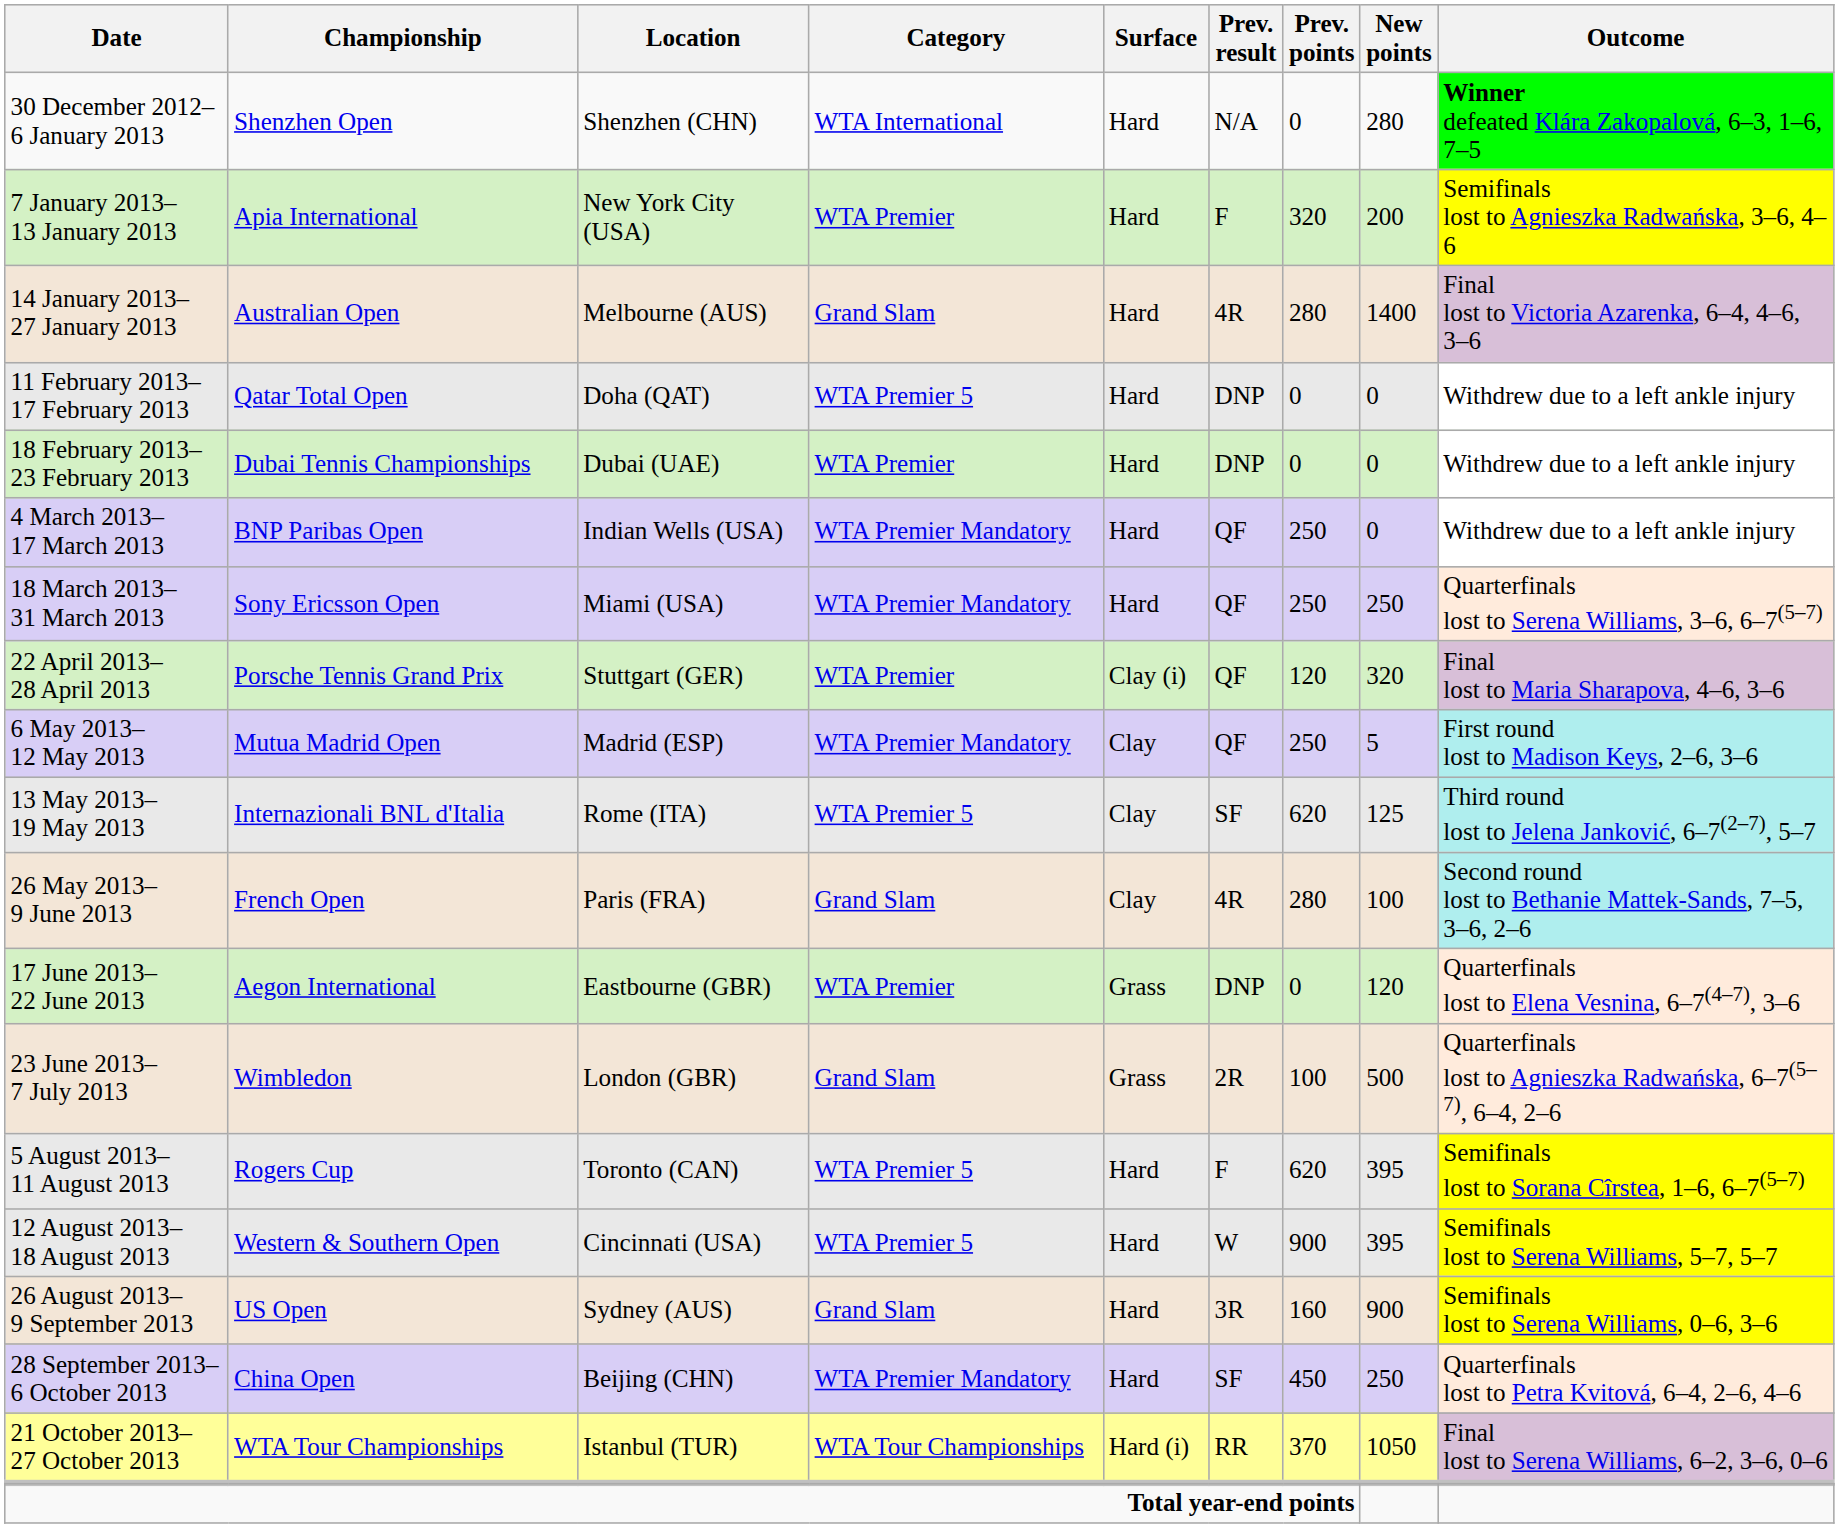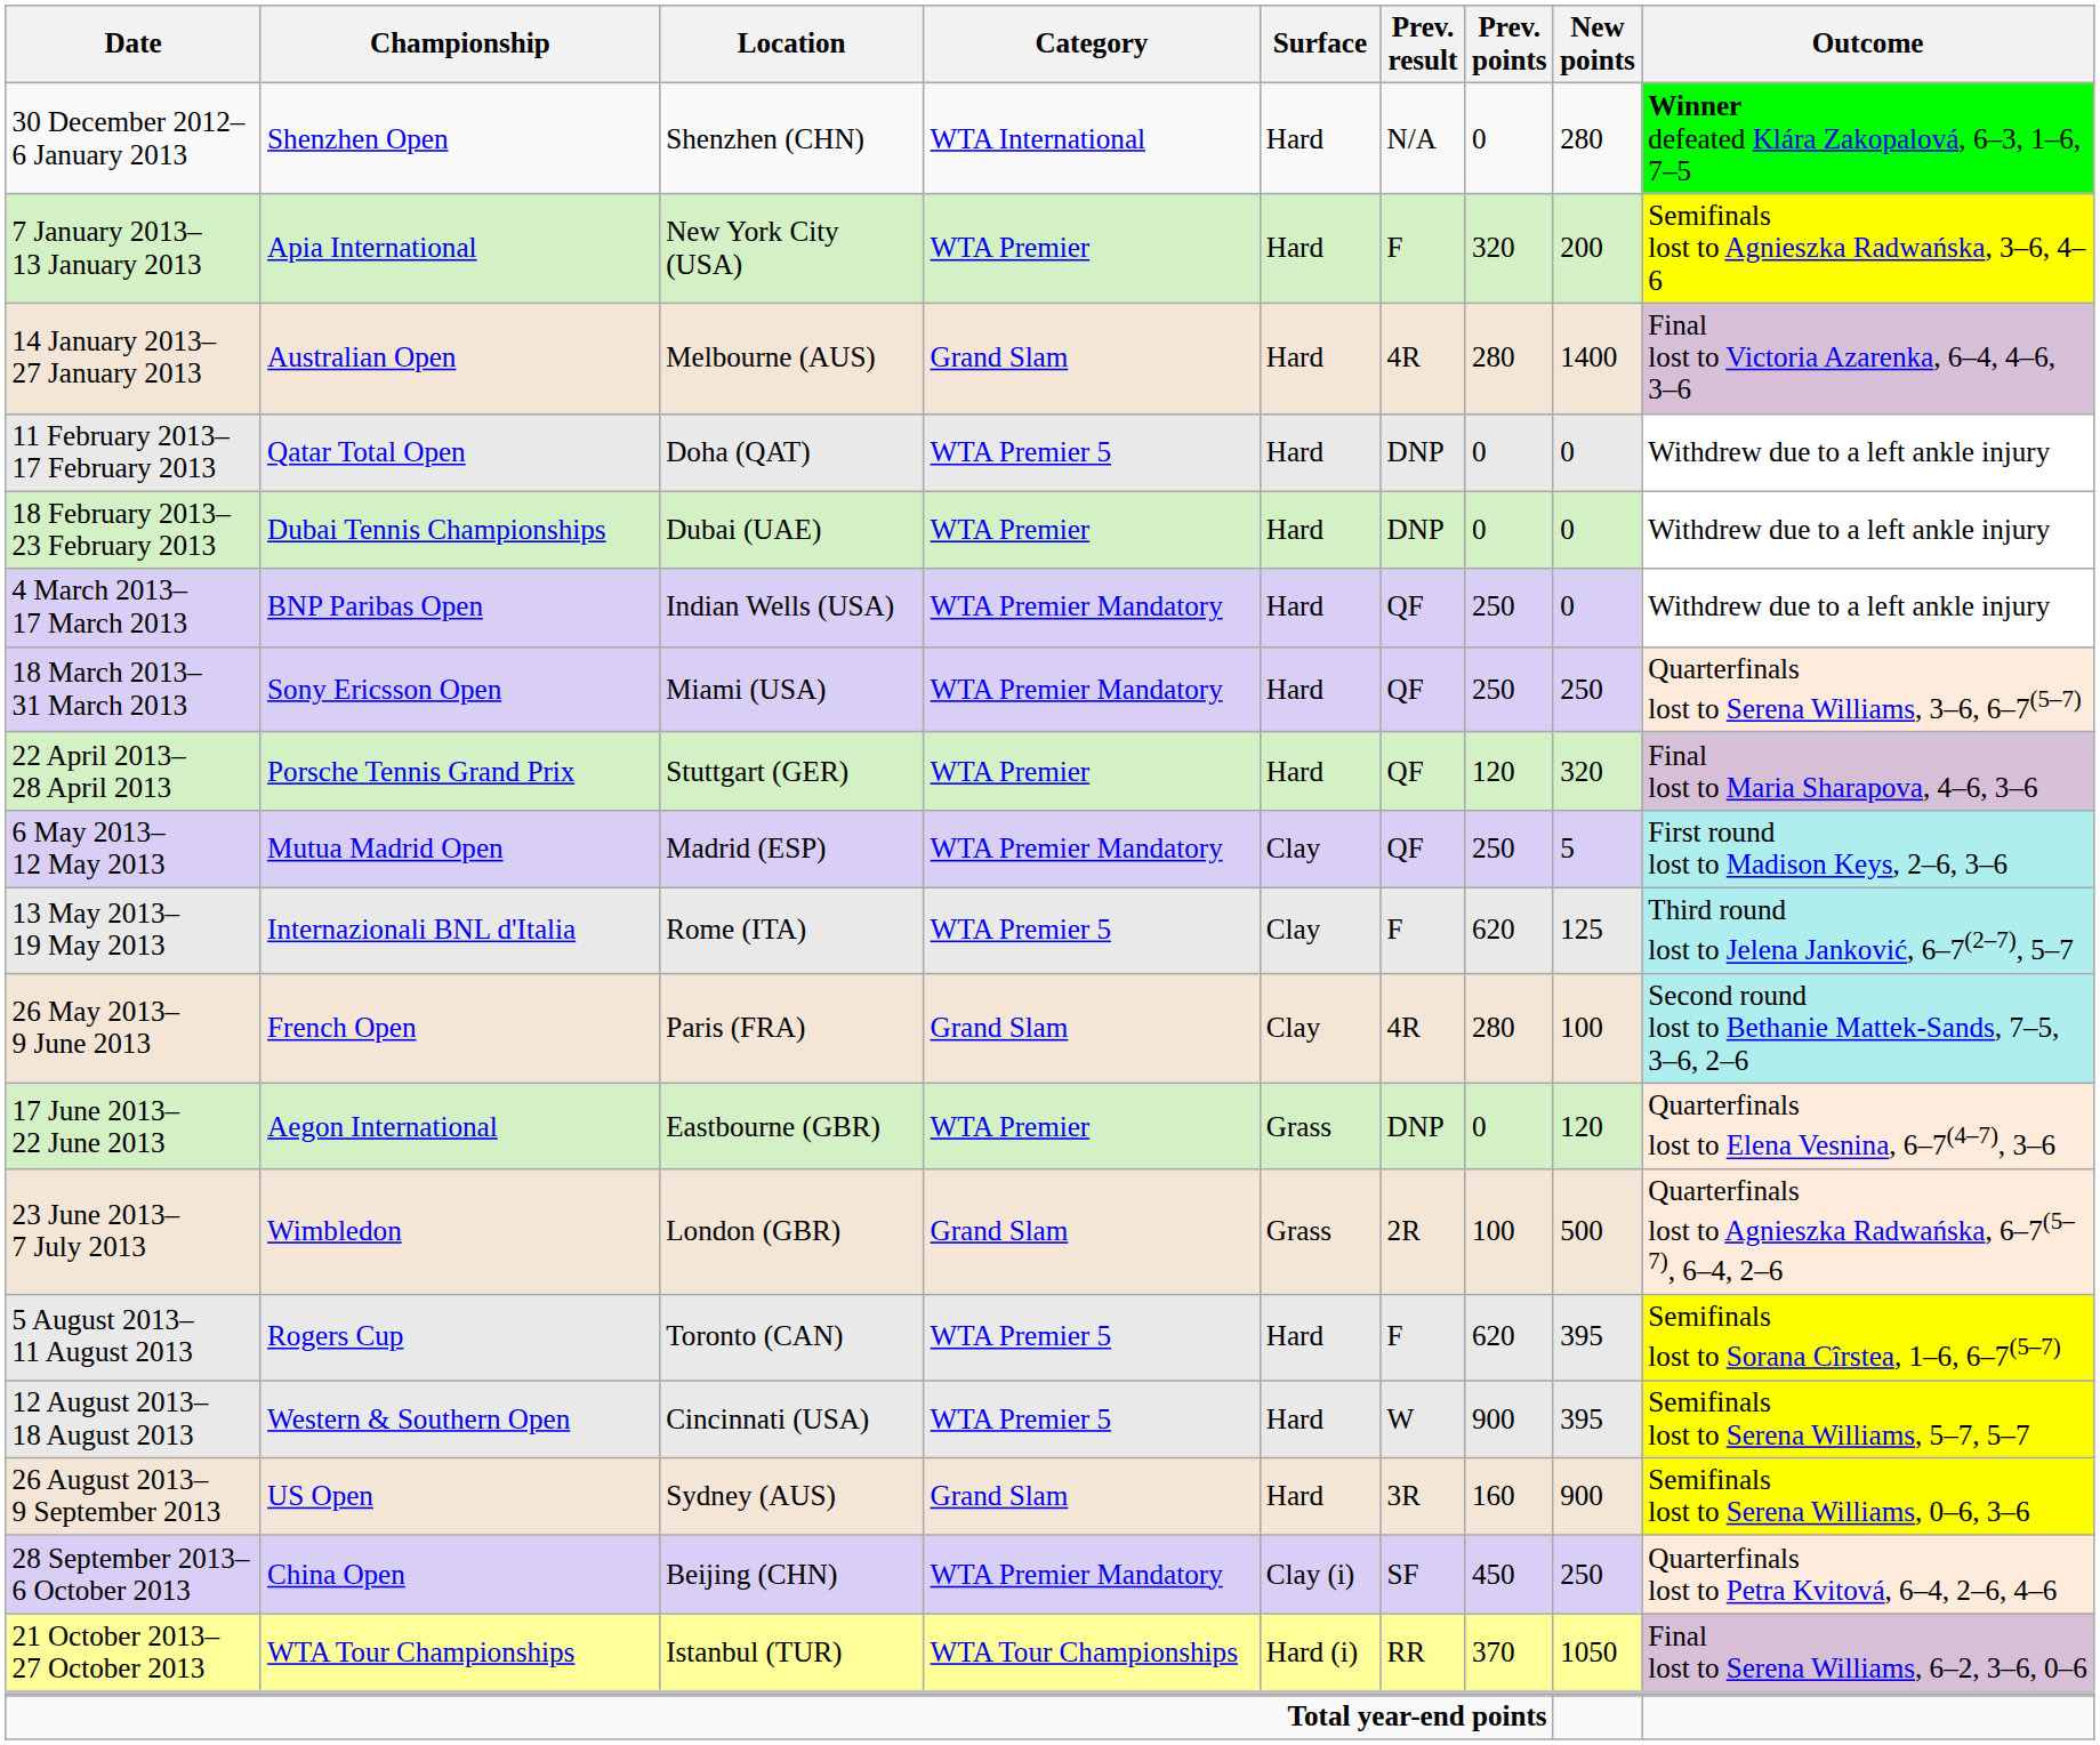 <table class="wikitable">
 <tr>
 <th width=135>Date</th>
 <th width=215>Championship</th>
 <th width=140>Location</th>
 <th width=180>Category</th>
 <th width=60>Surface</th>
 <th width=40>Prev. result</th>
 <th width=40>Prev. points</th>
 <th width=40>New points</th>
 <th width=245>Outcome</th>
 </tr>
 <tr>
 <td>30 December 2012–<br>6 January 2013</td>
 <td><a href='#'>Shenzhen Open</a></td>
 <td>Shenzhen (CHN)</td>
 <td><a href='#'>WTA International</a></td>
 <td>Hard</td>
 <td>N/A</td>
 <td>0</td>
 <td>280</td>
 <td style="background:lime;"><strong>Winner</strong> <br>defeated <a href='#'>Klára Zakopalová</a>, 6–3, 1–6, 7–5</td>
 </tr>
 <tr style="background:#d4f1c5;">
 <td>7 January 2013–<br>13 January 2013</td>
 <td><a href='#'>Apia International</a></td>
 <td>New York City (USA)</td>
 <td><a href='#'>WTA Premier</a></td>
 <td>Hard</td>
 <td>F</td>
 <td>320</td>
 <td>200</td>
 <td style="background:yellow;">Semifinals <br>lost to <a href='#'>Agnieszka Radwańska</a>, 3–6, 4–6</td>
 </tr>
 <tr style="background:#f3e6d7;">
 <td>14 January 2013–<br>27 January 2013</td>
 <td><a href='#'>Australian Open</a></td>
 <td>Melbourne (AUS)</td>
 <td><a href='#'>Grand Slam</a></td>
 <td>Hard</td>
 <td>4R</td>
 <td>280</td>
 <td>1400</td>
 <td style="background:thistle;">Final <br>lost to <a href='#'>Victoria Azarenka</a>, 6–4, 4–6, 3–6</td>
 </tr>
 <tr style="background:#e9e9e9;">
 <td>11 February 2013–<br>17 February 2013</td>
 <td><a href='#'>Qatar Total Open</a></td>
 <td>Doha (QAT)</td>
 <td><a href='#'>WTA Premier 5</a></td>
 <td>Hard</td>
 <td>DNP</td>
 <td>0</td>
 <td>0</td>
 <td style="background:#ffffff;">Withdrew due to a left ankle injury</td>
 </tr>
 <tr style="background:#d4f1c5;">
 <td>18 February 2013–<br>23 February 2013</td>
 <td><a href='#'>Dubai Tennis Championships</a></td>
 <td>Dubai (UAE)</td>
 <td><a href='#'>WTA Premier</a></td>
 <td>Hard</td>
 <td>DNP</td>
 <td>0</td>
 <td>0</td>
 <td style="background:#ffffff;">Withdrew due to a left ankle injury</td>
 </tr>
 <tr style="background:#d8cef6;">
 <td>4 March 2013–<br>17 March 2013</td>
 <td><a href='#'>BNP Paribas Open</a></td>
 <td>Indian Wells (USA)</td>
 <td><a href='#'>WTA Premier Mandatory</a></td>
 <td>Hard</td>
 <td>QF</td>
 <td>250</td>
 <td>0</td>
 <td style="background:#ffffff;">Withdrew due to a left ankle injury</td>
 </tr>
 <tr style="background:#d8cef6;">
 <td>18 March 2013–<br>31 March 2013</td>
 <td><a href='#'>Sony Ericsson Open</a></td>
 <td>Miami (USA)</td>
 <td><a href='#'>WTA Premier Mandatory</a></td>
 <td>Hard</td>
 <td>QF</td>
 <td>250</td>
 <td>250</td>
 <td style="background:#ffebdc;">Quarterfinals <br>lost to <a href='#'>Serena Williams</a>, 3–6, 6–7<sup>(5–7)</sup></td>
 </tr>
 <tr style="background:#d4f1c5;">
 <td>22 April 2013–<br>28 April 2013</td>
 <td><a href='#'>Porsche Tennis Grand Prix</a></td>
 <td>Stuttgart (GER)</td>
 <td><a href='#'>WTA Premier</a></td>
-<td>Clay (i)</td>
+<td>Hard</td>
 <td>QF</td>
 <td>120</td>
 <td>320</td>
 <td style="background:thistle;">Final <br>lost to <a href='#'>Maria Sharapova</a>, 4–6, 3–6</td>
 </tr>
 <tr style="background:#d8cef6;">
 <td>6 May 2013–<br>12 May 2013</td>
 <td><a href='#'>Mutua Madrid Open</a></td>
 <td>Madrid (ESP)</td>
 <td><a href='#'>WTA Premier Mandatory</a></td>
 <td>Clay</td>
 <td>QF</td>
 <td>250</td>
 <td>5</td>
 <td style="background:#afeeee;">First round <br>lost to <a href='#'>Madison Keys</a>, 2–6, 3–6</td>
 </tr>
 <tr style="background:#e9e9e9;">
 <td>13 May 2013–<br>19 May 2013</td>
 <td><a href='#'>Internazionali BNL d'Italia</a></td>
 <td>Rome (ITA)</td>
 <td><a href='#'>WTA Premier 5</a></td>
 <td>Clay</td>
-<td>SF</td>
+<td>F</td>
 <td>620</td>
 <td>125</td>
 <td style="background:#afeeee;">Third round <br>lost to <a href='#'>Jelena Janković</a>, 6–7<sup>(2–7)</sup>, 5–7</td>
 </tr>
 <tr style="background:#f3e6d7;">
 <td>26 May 2013–<br>9 June 2013</td>
 <td><a href='#'>French Open</a></td>
 <td>Paris (FRA)</td>
 <td><a href='#'>Grand Slam</a></td>
 <td>Clay</td>
 <td>4R</td>
 <td>280</td>
 <td>100</td>
 <td style="background:#afeeee;">Second round <br>lost to <a href='#'>Bethanie Mattek-Sands</a>, 7–5, 3–6, 2–6</td>
 </tr>
 <tr style="background:#d4f1c5;">
 <td>17 June 2013–<br>22 June 2013</td>
 <td><a href='#'>Aegon International</a></td>
 <td>Eastbourne (GBR)</td>
 <td><a href='#'>WTA Premier</a></td>
 <td>Grass</td>
 <td>DNP</td>
 <td>0</td>
 <td>120</td>
 <td style="background:#ffebdc;">Quarterfinals <br>lost to <a href='#'>Elena Vesnina</a>, 6–7<sup>(4–7)</sup>, 3–6</td>
 </tr>
 <tr style="background:#f3e6d7;">
 <td>23 June 2013–<br>7 July 2013</td>
 <td><a href='#'>Wimbledon</a></td>
 <td>London (GBR)</td>
 <td><a href='#'>Grand Slam</a></td>
 <td>Grass</td>
 <td>2R</td>
 <td>100</td>
 <td>500</td>
 <td style="background:#ffebdc;">Quarterfinals <br>lost to <a href='#'>Agnieszka Radwańska</a>, 6–7<sup>(5–7)</sup>, 6–4, 2–6</td>
 </tr>
 <tr style="background:#e9e9e9;">
 <td>5 August 2013–<br>11 August 2013</td>
 <td><a href='#'>Rogers Cup</a></td>
 <td>Toronto (CAN)</td>
 <td><a href='#'>WTA Premier 5</a></td>
 <td>Hard</td>
 <td>F</td>
 <td>620</td>
 <td>395</td>
 <td style="background:yellow;">Semifinals <br>lost to <a href='#'>Sorana Cîrstea</a>, 1–6, 6–7<sup>(5–7)</sup></td>
 </tr>
 <tr style="background:#e9e9e9;">
 <td>12 August 2013–<br>18 August 2013</td>
 <td><a href='#'>Western & Southern Open</a></td>
 <td>Cincinnati (USA)</td>
 <td><a href='#'>WTA Premier 5</a></td>
 <td>Hard</td>
 <td>W</td>
 <td>900</td>
 <td>395</td>
 <td style="background:yellow;">Semifinals <br>lost to <a href='#'>Serena Williams</a>, 5–7, 5–7</td>
 </tr>
 <tr style="background:#f3e6d7;">
 <td>26 August 2013–<br>9 September 2013</td>
 <td><a href='#'>US Open</a></td>
 <td>Sydney (AUS)</td>
 <td><a href='#'>Grand Slam</a></td>
 <td>Hard</td>
 <td>3R</td>
 <td>160</td>
 <td>900</td>
 <td style="background:yellow;">Semifinals <br>lost to <a href='#'>Serena Williams</a>, 0–6, 3–6</td>
 </tr>
 <tr style="background:#d8cef6;">
 <td>28 September 2013–<br>6 October 2013</td>
 <td><a href='#'>China Open</a></td>
 <td>Beijing (CHN)</td>
 <td><a href='#'>WTA Premier Mandatory</a></td>
-<td>Hard</td>
+<td>Clay (i)</td>
 <td>SF</td>
 <td>450</td>
 <td>250</td>
 <td style="background:#ffebdc;">Quarterfinals <br>lost to <a href='#'>Petra Kvitová</a>, 6–4, 2–6, 4–6</td>
 </tr>
 <tr style="background:#FFFF99;">
 <td>21 October 2013–<br>27 October 2013</td>
 <td><a href='#'>WTA Tour Championships</a></td>
 <td>Istanbul (TUR)</td>
 <td><a href='#'>WTA Tour Championships</a></td>
 <td>Hard (i)</td>
 <td>RR</td>
 <td>370</td>
 <td>1050</td>
 <td style="background:thistle;">Final <br>lost to <a href='#'>Serena Williams</a>, 6–2, 3–6, 0–6</td>
 </tr>
 <tr style="border-top:4px solid silver;">
 </tr>
 <tr>
 <td colspan=7 align=right><strong>Total year-end points</strong></td>
 <td></td>
 <td></td>
 </tr>
 </table>
